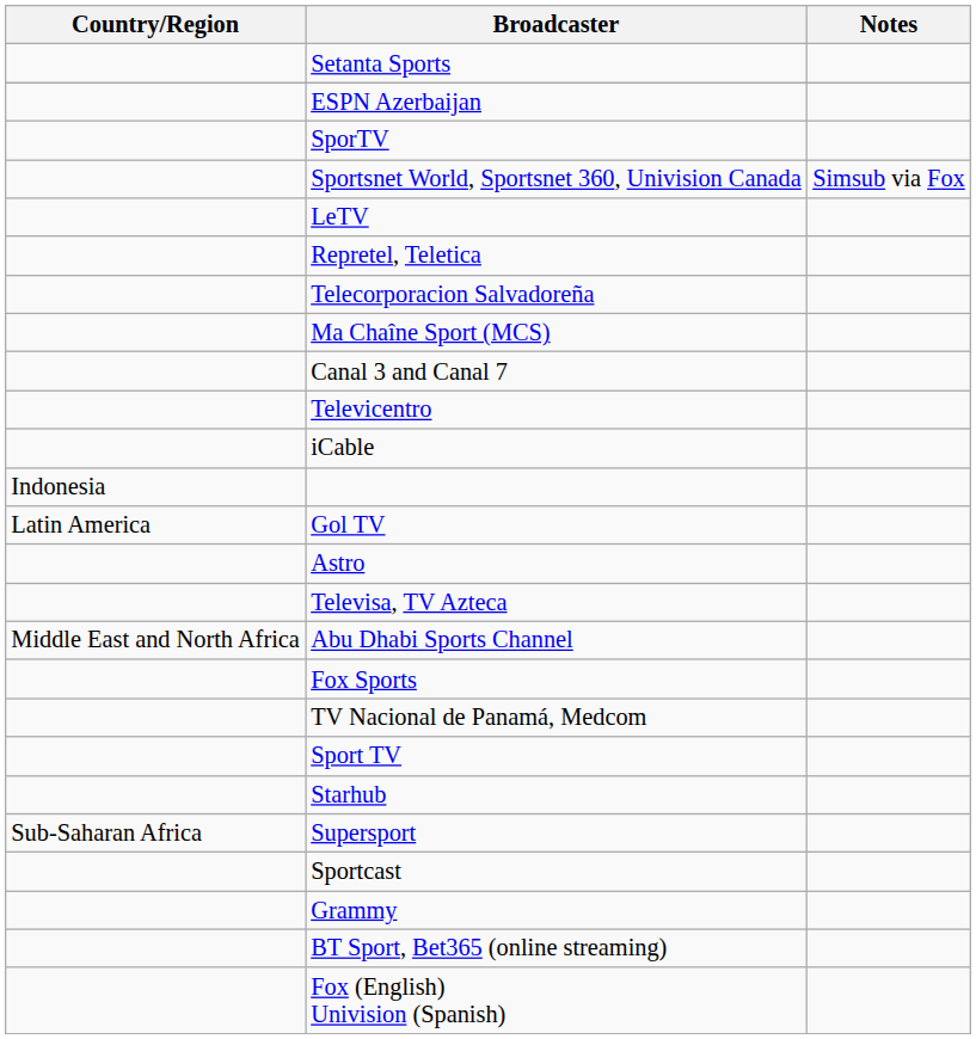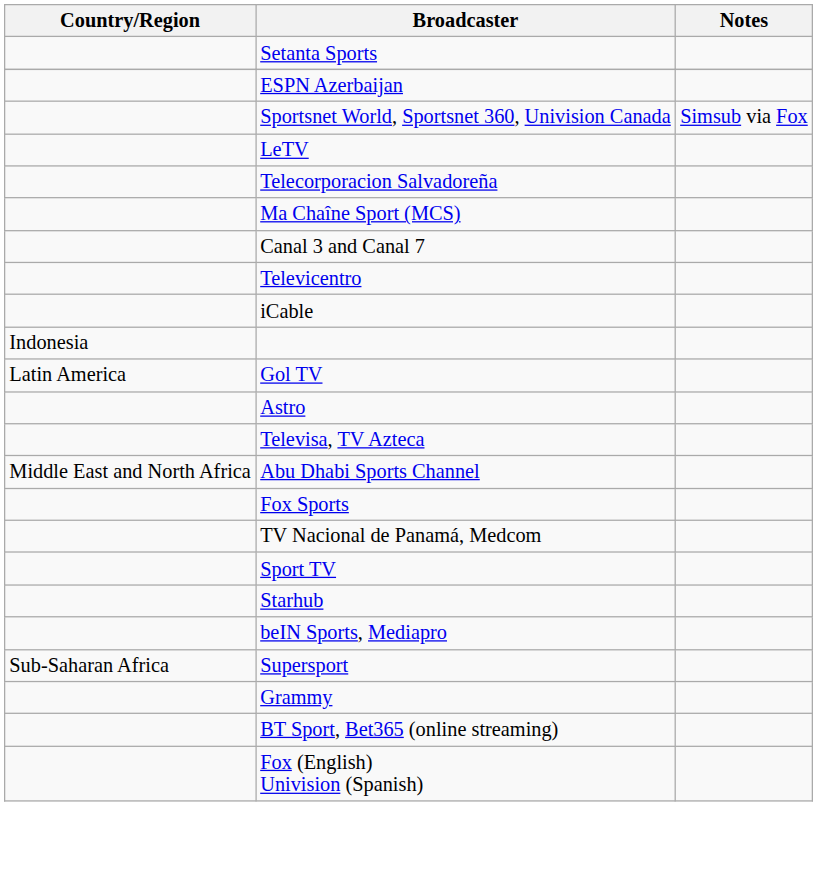 <table class="wikitable">
 <tr>
 <th>Country/Region</th>
 <th>Broadcaster</th>
 <th>Notes</th>
 </tr>
 <tr>
 <td></td>
 <td><a href='#'>Setanta Sports</a></td>
 <td></td>
 </tr>
 <tr>
 </tr>
 <tr>
 <td></td>
 <td><a href='#'>ESPN Azerbaijan</a></td>
 <td></td>
 </tr>
 <tr>
 <td></td>
-<td><a href='#'>SporTV</a></td>
-<td></td>
-</tr>
-<tr>
-<td></td>
 <td><a href='#'>Sportsnet World</a>, <a href='#'>Sportsnet 360</a>, <a href='#'>Univision Canada</a></td>
 <td><a href='#'>Simsub</a> via <a href='#'>Fox</a></td>
 </tr>
 <tr>
 <td></td>
 <td><a href='#'>LeTV</a></td>
-<td></td>
-</tr>
-<tr>
-<td></td>
-<td><a href='#'>Repretel</a>, <a href='#'>Teletica</a></td>
 <td></td>
 </tr>
 <tr>
 <td></td>
 <td><a href='#'>Telecorporacion Salvadoreña</a></td>
 <td></td>
 </tr>
 <tr>
 <td></td>
 <td><a href='#'>Ma Chaîne Sport (MCS)</a></td>
 <td></td>
 </tr>
 <tr>
 <td></td>
 <td>Canal 3 and Canal 7</td>
 <td></td>
 </tr>
 <tr>
 <td></td>
 <td><a href='#'>Televicentro</a></td>
 <td></td>
 </tr>
 <tr>
 <td></td>
 <td>iCable</td>
 <td></td>
 </tr>
 <tr>
 <td> Indonesia</td>
 <td></td>
 <td></td>
 </tr>
 <tr>
 <td>Latin America</td>
 <td><a href='#'>Gol TV</a></td>
 <td></td>
 </tr>
 <tr>
 <td></td>
 <td><a href='#'>Astro</a></td>
 <td></td>
 </tr>
 <tr>
 <td></td>
 <td><a href='#'>Televisa</a>, <a href='#'>TV Azteca</a></td>
 <td></td>
 </tr>
 <tr>
 <td>Middle East and North Africa</td>
 <td><a href='#'>Abu Dhabi Sports Channel</a></td>
 <td></td>
 </tr>
 <tr>
 <td></td>
 <td><a href='#'>Fox Sports</a></td>
 <td></td>
 </tr>
 <tr>
 <td></td>
 <td>TV Nacional de Panamá, Medcom</td>
 <td></td>
 </tr>
 <tr>
 <td></td>
 <td><a href='#'>Sport TV</a></td>
 <td></td>
 </tr>
 <tr>
 <td></td>
 <td><a href='#'>Starhub</a></td>
 <td></td>
 </tr>
 <tr>
-<td>Sub-Saharan Africa</td>
-<td><a href='#'>Supersport</a></td>
+<td></td>
+<td><a href='#'>beIN Sports</a>, <a href='#'>Mediapro</a></td>
 <td></td>
 </tr>
 <tr>
-<td></td>
-<td>Sportcast</td>
+<td>Sub-Saharan Africa</td>
+<td><a href='#'>Supersport</a></td>
 <td></td>
 </tr>
 <tr .>
 <td></td>
 <td><a href='#'>Grammy</a></td>
 <td></td>
 </tr>
 <tr>
 <td><br></td>
 <td><a href='#'>BT Sport</a>, <a href='#'>Bet365</a> (online streaming)</td>
 <td></td>
 </tr>
 <tr>
 <td></td>
 <td><a href='#'>Fox</a> (English) <br> <a href='#'>Univision</a> (Spanish)</td>
 <td></td>
 </tr>
 </table>
